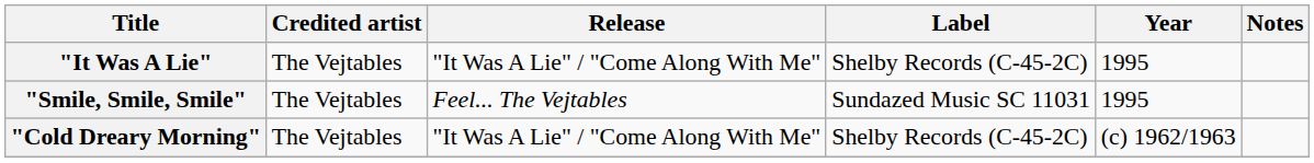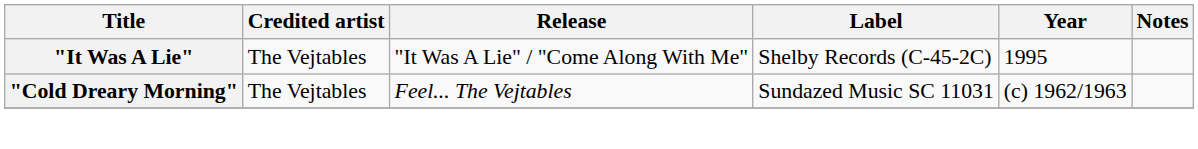 <table class="wikitable plainrowheaders sortable">
 <tr>
 <th scope="col">Title</th>
 <th scope="col">Credited artist</th>
 <th scope="col">Release</th>
 <th scope="col">Label</th>
 <th scope="col">Year</th>
 <th scope="col" class="unsortable">Notes</th>
 </tr>
 <tr>
 <th scope="row">"It Was A Lie"</th>
 <td>The Vejtables</td>
 <td>"It Was A Lie" / "Come Along With Me"</td>
 <td>Shelby Records (C-45-2C)</td>
 <td>1995</td>
 <td></td>
 </tr>
 <tr>
-<th scope="row">"Smile, Smile, Smile"</th>
+<th scope="row">"Cold Dreary Morning"</th>
 <td>The Vejtables</td>
 <td><em>Feel... The Vejtables</em></td>
 <td>Sundazed Music SC 11031</td>
-<td>1995</td>
-<td></td>
-</tr>
-<tr>
-<th scope="row">"Cold Dreary Morning"</th>
-<td>The Vejtables</td>
-<td>"It Was A Lie" / "Come Along With Me"</td>
-<td>Shelby Records (C-45-2C)</td>
 <td>(c) 1962/1963</td>
 <td></td>
 </tr>
 <tr>
 </tr>
 </table>
